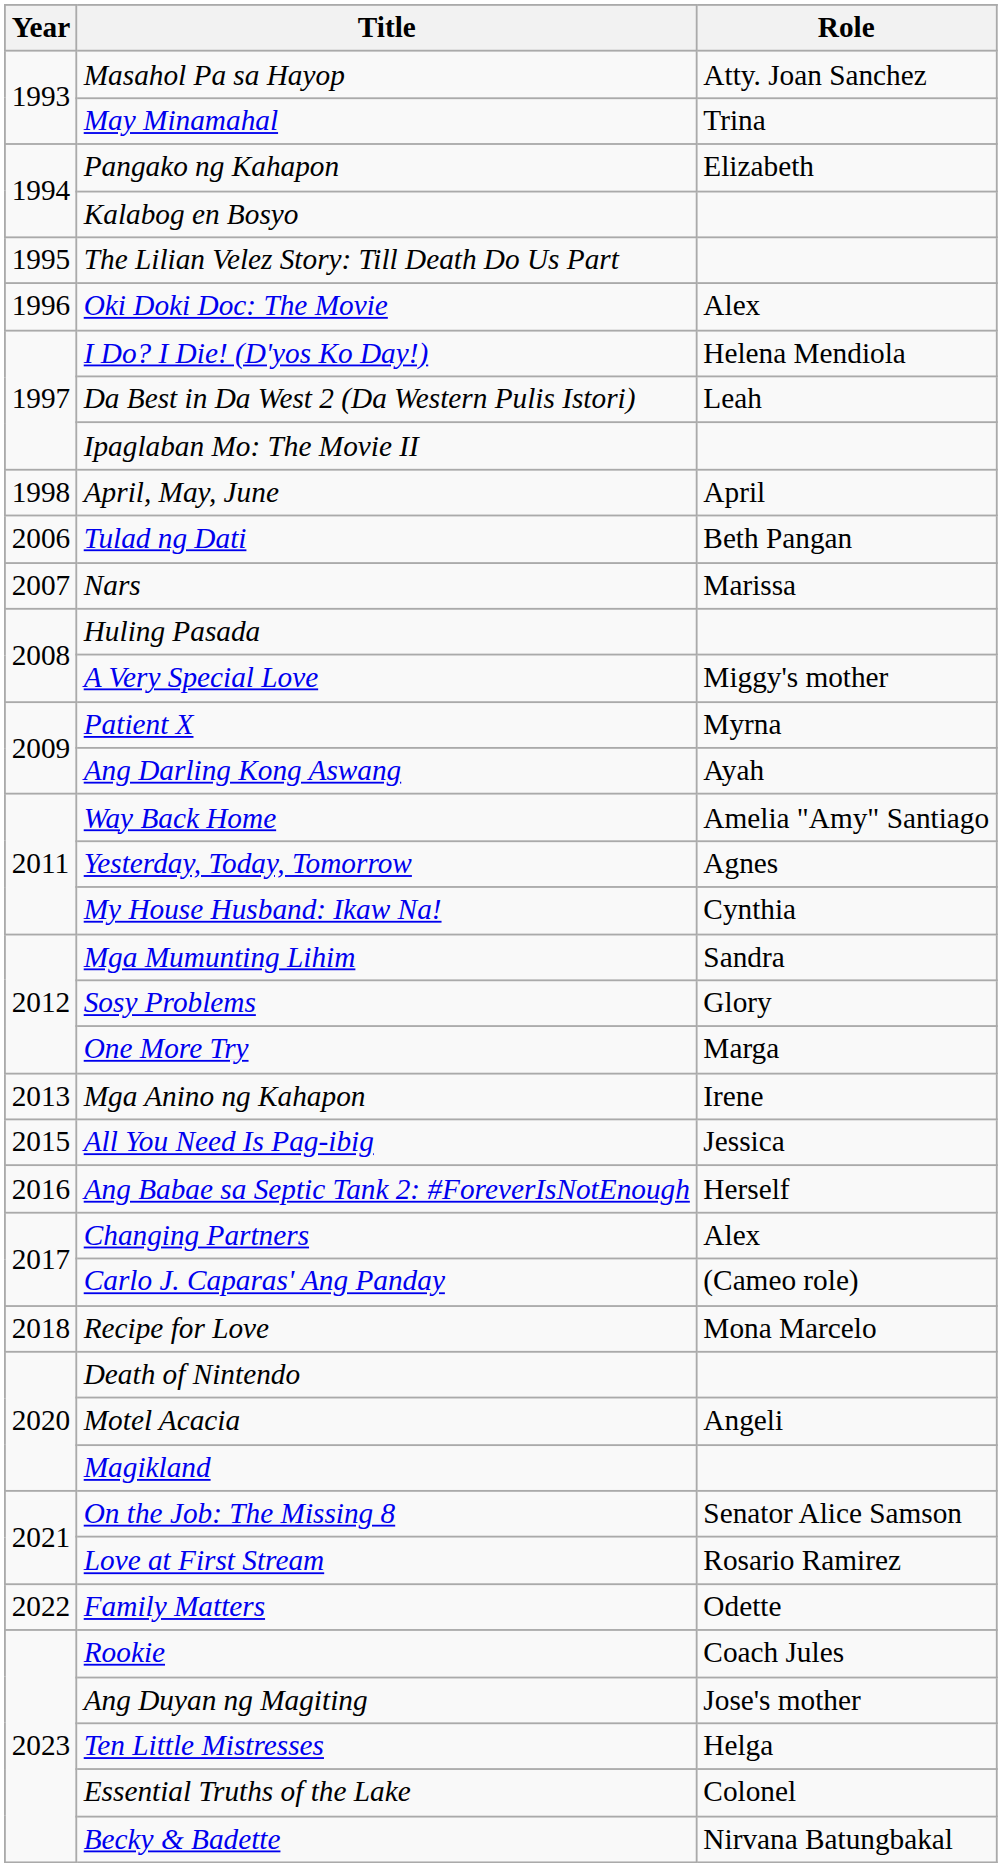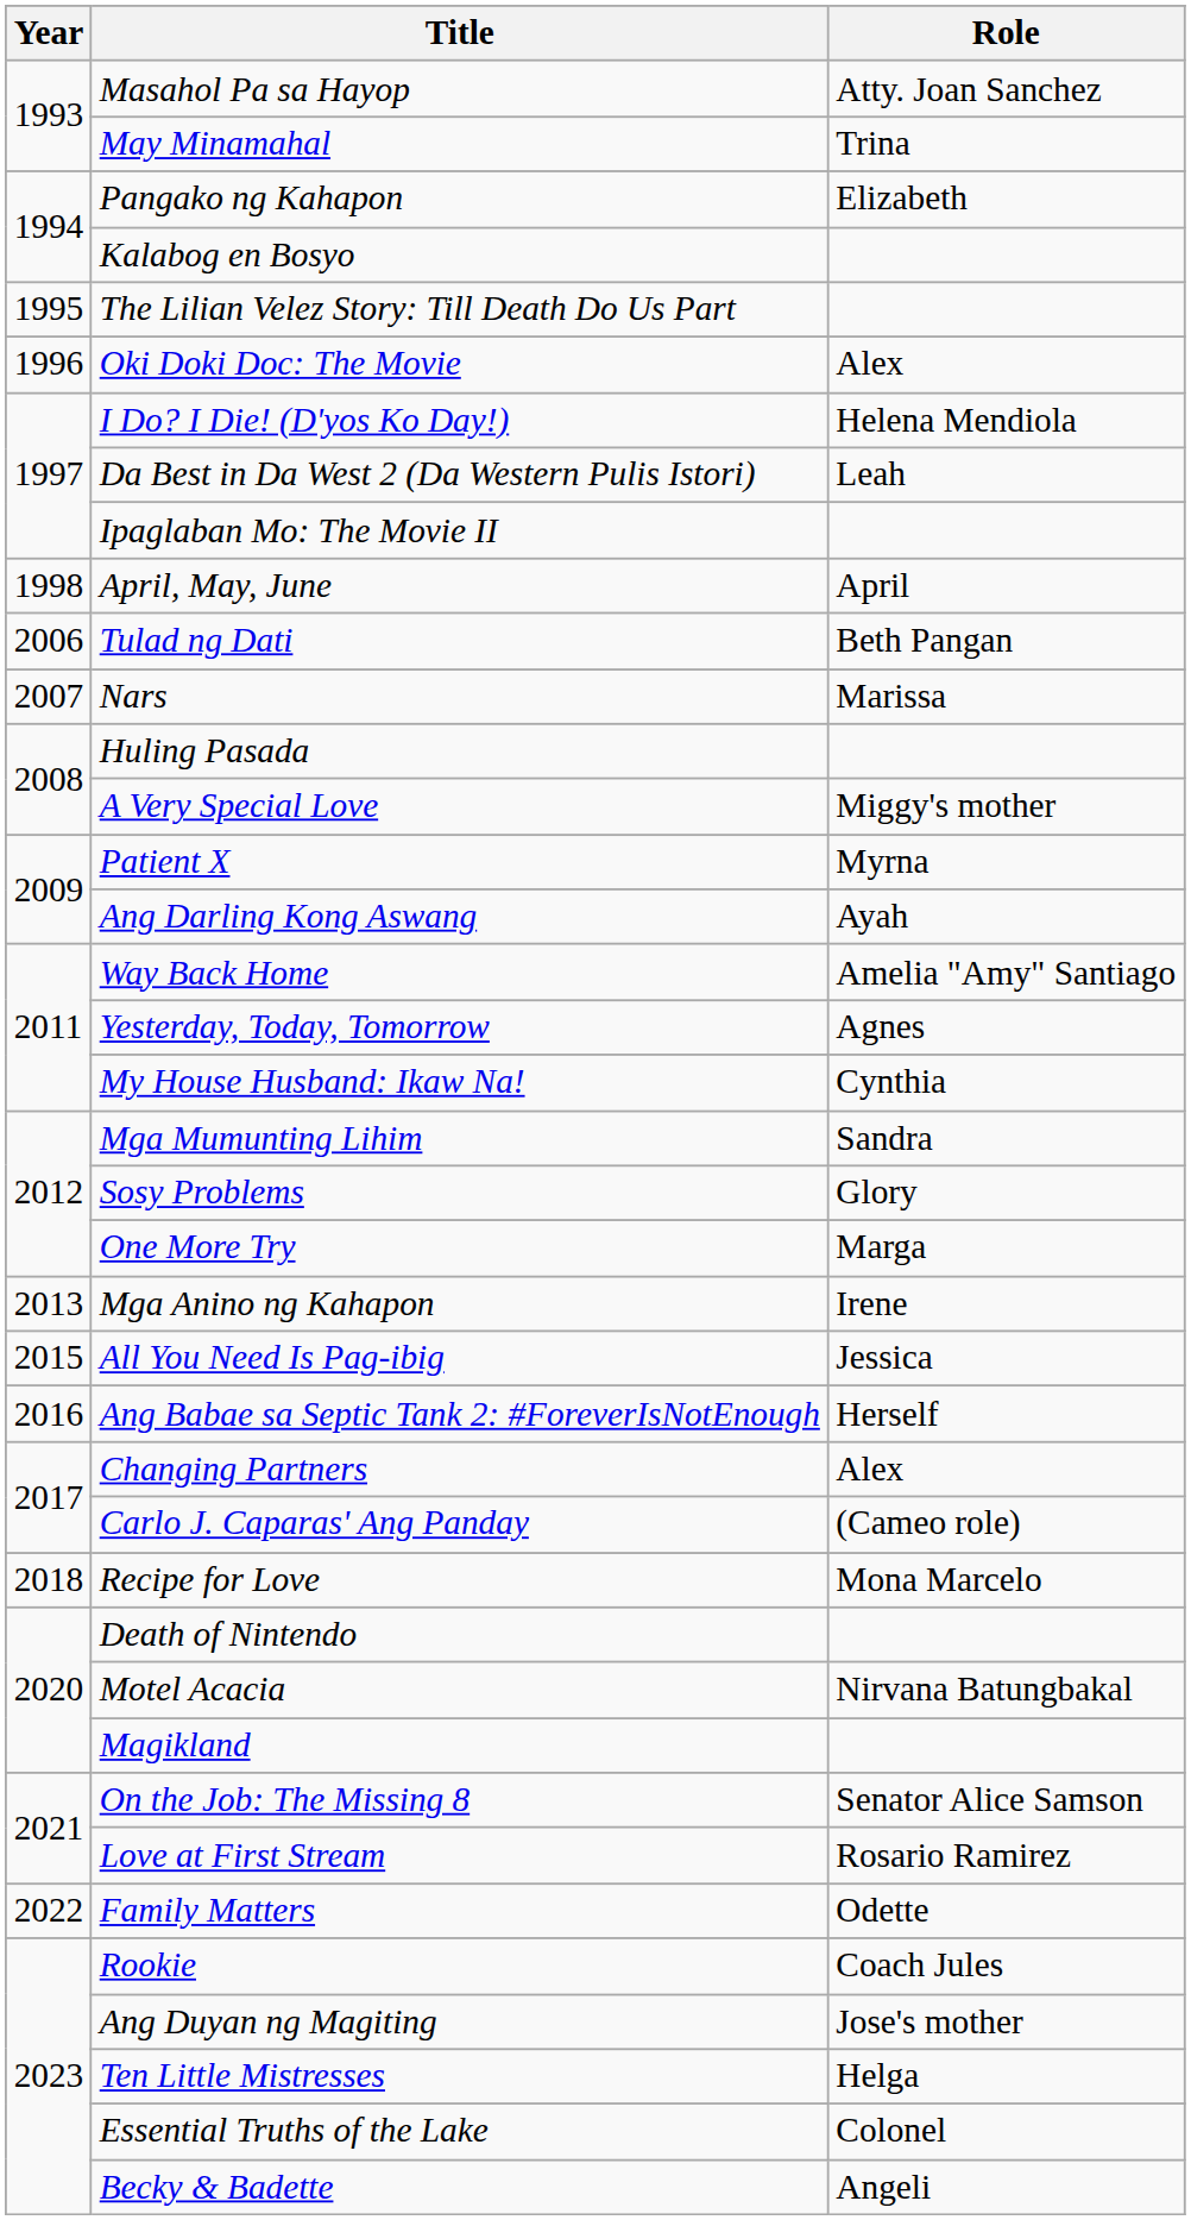 <table class="wikitable sortable" >
 <tr>
 <th>Year</th>
 <th>Title</th>
 <th>Role</th>
 </tr>
 <tr>
 <td rowspan="2">1993</td>
 <td><em>Masahol Pa sa Hayop</em></td>
 <td>Atty. Joan Sanchez </td>
 </tr>
 <tr>
 <td><em><a href='#'>May Minamahal</a></em></td>
 <td>Trina</td>
 </tr>
 <tr>
 <td rowspan="2">1994</td>
 <td><em>Pangako ng Kahapon</em></td>
 <td>Elizabeth </td>
 </tr>
 <tr>
 <td><em>Kalabog en Bosyo</em></td>
 <td></td>
 </tr>
 <tr>
 <td>1995</td>
 <td><em>The Lilian Velez Story: Till Death Do Us Part</em></td>
 <td></td>
 </tr>
 <tr>
 <td>1996</td>
 <td><em><a href='#'>Oki Doki Doc: The Movie</a></em></td>
 <td>Alex </td>
 </tr>
 <tr>
 <td rowspan="3">1997</td>
 <td><em><a href='#'>I Do? I Die! (D'yos Ko Day!)</a></em></td>
 <td>Helena Mendiola </td>
 </tr>
 <tr>
 <td><em>Da Best in Da West 2 (Da Western Pulis Istori)</em></td>
 <td>Leah</td>
 </tr>
 <tr>
 <td><em>Ipaglaban Mo: The Movie II</em></td>
 <td></td>
 </tr>
 <tr>
 <td>1998</td>
 <td><em>April, May, June</em></td>
 <td>April</td>
 </tr>
 <tr>
 <td>2006</td>
 <td><em><a href='#'>Tulad ng Dati</a></em></td>
 <td>Beth Pangan </td>
 </tr>
 <tr>
 <td>2007</td>
 <td><em>Nars</em></td>
 <td>Marissa</td>
 </tr>
 <tr>
 <td rowspan="2">2008</td>
 <td><em>Huling Pasada</em></td>
 <td></td>
 </tr>
 <tr>
 <td><em><a href='#'>A Very Special Love</a></em></td>
 <td>Miggy's mother</td>
 </tr>
 <tr>
 <td rowspan="2">2009</td>
 <td><em><a href='#'>Patient X</a></em></td>
 <td>Myrna</td>
 </tr>
 <tr>
 <td><em><a href='#'>Ang Darling Kong Aswang</a></em></td>
 <td>Ayah</td>
 </tr>
 <tr>
 <td rowspan="3">2011</td>
 <td><em><a href='#'>Way Back Home</a></em></td>
 <td>Amelia "Amy" Santiago </td>
 </tr>
 <tr>
 <td><em><a href='#'>Yesterday, Today, Tomorrow</a></em></td>
 <td>Agnes</td>
 </tr>
 <tr>
 <td><em><a href='#'>My House Husband: Ikaw Na!</a></em></td>
 <td>Cynthia</td>
 </tr>
 <tr>
 <td rowspan="3">2012</td>
 <td><em><a href='#'>Mga Mumunting Lihim</a></em></td>
 <td>Sandra </td>
 </tr>
 <tr>
 <td><em><a href='#'>Sosy Problems</a></em></td>
 <td>Glory </td>
 </tr>
 <tr>
 <td><em><a href='#'>One More Try</a></em></td>
 <td>Marga </td>
 </tr>
 <tr>
 <td>2013</td>
 <td><em>Mga Anino ng Kahapon</em></td>
 <td>Irene</td>
 </tr>
 <tr>
 <td>2015</td>
 <td><em><a href='#'>All You Need Is Pag-ibig</a></em></td>
 <td>Jessica</td>
 </tr>
 <tr>
 <td>2016</td>
 <td><em><a href='#'>Ang Babae sa Septic Tank 2: #ForeverIsNotEnough</a></em></td>
 <td>Herself</td>
 </tr>
 <tr>
 <td rowspan="2">2017</td>
 <td><em><a href='#'>Changing Partners</a></em></td>
 <td>Alex</td>
 </tr>
 <tr>
 <td><em><a href='#'>Carlo J. Caparas' Ang Panday</a></em></td>
 <td>(Cameo role)</td>
 </tr>
 <tr>
 <td>2018</td>
 <td><em>Recipe for Love</em></td>
 <td>Mona Marcelo</td>
 </tr>
 <tr>
 <td rowspan="3">2020</td>
 <td><em>Death of Nintendo</em></td>
 <td></td>
 </tr>
 <tr>
 <td><em>Motel Acacia</em></td>
-<td>Angeli</td>
+<td>Nirvana Batungbakal</td>
 </tr>
 <tr>
 <td><em><a href='#'>Magikland</a></em></td>
 <td></td>
 </tr>
 <tr>
 <td rowspan="2">2021</td>
 <td><em><a href='#'>On the Job: The Missing 8</a></em></td>
 <td>Senator Alice Samson </td>
 </tr>
 <tr>
 <td><em><a href='#'>Love at First Stream</a></em></td>
 <td>Rosario Ramirez </td>
 </tr>
 <tr>
 <td>2022</td>
 <td><em><a href='#'>Family Matters</a></em></td>
 <td>Odette</td>
 </tr>
 <tr>
 <td rowspan="5">2023</td>
 <td><em><a href='#'>Rookie</a></em></td>
 <td>Coach Jules</td>
 </tr>
 <tr>
 <td><em>Ang Duyan ng Magiting</em></td>
 <td>Jose's mother</td>
 </tr>
 <tr>
 <td><em><a href='#'>Ten Little Mistresses</a></em></td>
 <td>Helga</td>
 </tr>
 <tr>
 <td><em>Essential Truths of the Lake</em></td>
 <td>Colonel</td>
 </tr>
 <tr>
 <td><em><a href='#'>Becky & Badette</a></em></td>
-<td>Nirvana Batungbakal</td>
+<td>Angeli</td>
 </tr>
 </table>
